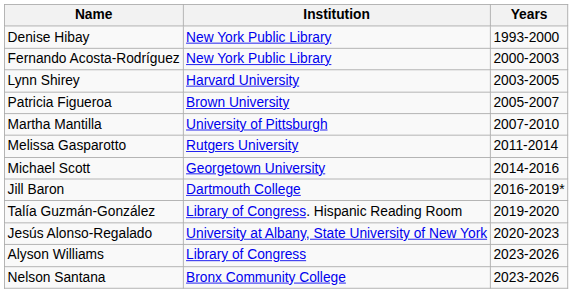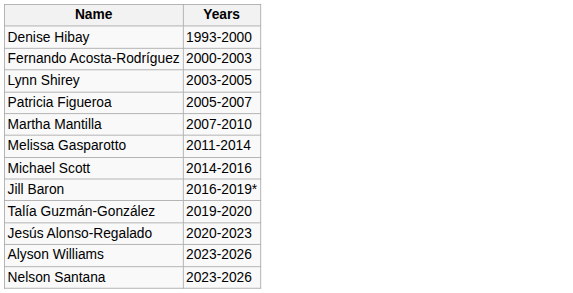 <table class="wikitable">
 <tr>
 <th>Name</th>
-<th>Institution</th>
 <th>Years</th>
 </tr>
 <tr>
 <td>Denise Hibay</td>
-<td><a href='#'>New York Public Library</a></td>
 <td>1993-2000</td>
 </tr>
 <tr>
 <td>Fernando Acosta-Rodríguez</td>
-<td><a href='#'>New York Public Library</a></td>
 <td>2000-2003</td>
 </tr>
 <tr>
 <td>Lynn Shirey</td>
-<td><a href='#'>Harvard University</a></td>
 <td>2003-2005</td>
 </tr>
 <tr>
 <td>Patricia Figueroa</td>
-<td><a href='#'>Brown University</a></td>
 <td>2005-2007</td>
 </tr>
 <tr>
 <td>Martha Mantilla</td>
-<td><a href='#'>University of Pittsburgh</a></td>
 <td>2007-2010</td>
 </tr>
 <tr>
 <td>Melissa Gasparotto</td>
-<td><a href='#'>Rutgers University</a></td>
 <td>2011-2014</td>
 </tr>
 <tr>
 <td>Michael Scott</td>
-<td><a href='#'>Georgetown University</a></td>
 <td>2014-2016</td>
 </tr>
 <tr>
 <td>Jill Baron</td>
-<td><a href='#'>Dartmouth College</a></td>
 <td>2016-2019*</td>
 </tr>
 <tr>
 <td>Talía Guzmán-González</td>
-<td><a href='#'>Library of Congress</a>. Hispanic Reading Room</td>
 <td>2019-2020</td>
 </tr>
 <tr>
 <td>Jesús Alonso-Regalado</td>
-<td><a href='#'>University at Albany, State University of New York</a></td>
 <td>2020-2023</td>
 </tr>
 <tr>
 <td>Alyson Williams</td>
-<td><a href='#'>Library of Congress</a></td>
 <td>2023-2026</td>
 </tr>
 <tr>
 <td>Nelson Santana</td>
-<td><a href='#'>Bronx Community College</a></td>
 <td>2023-2026</td>
 </tr>
 </table>
